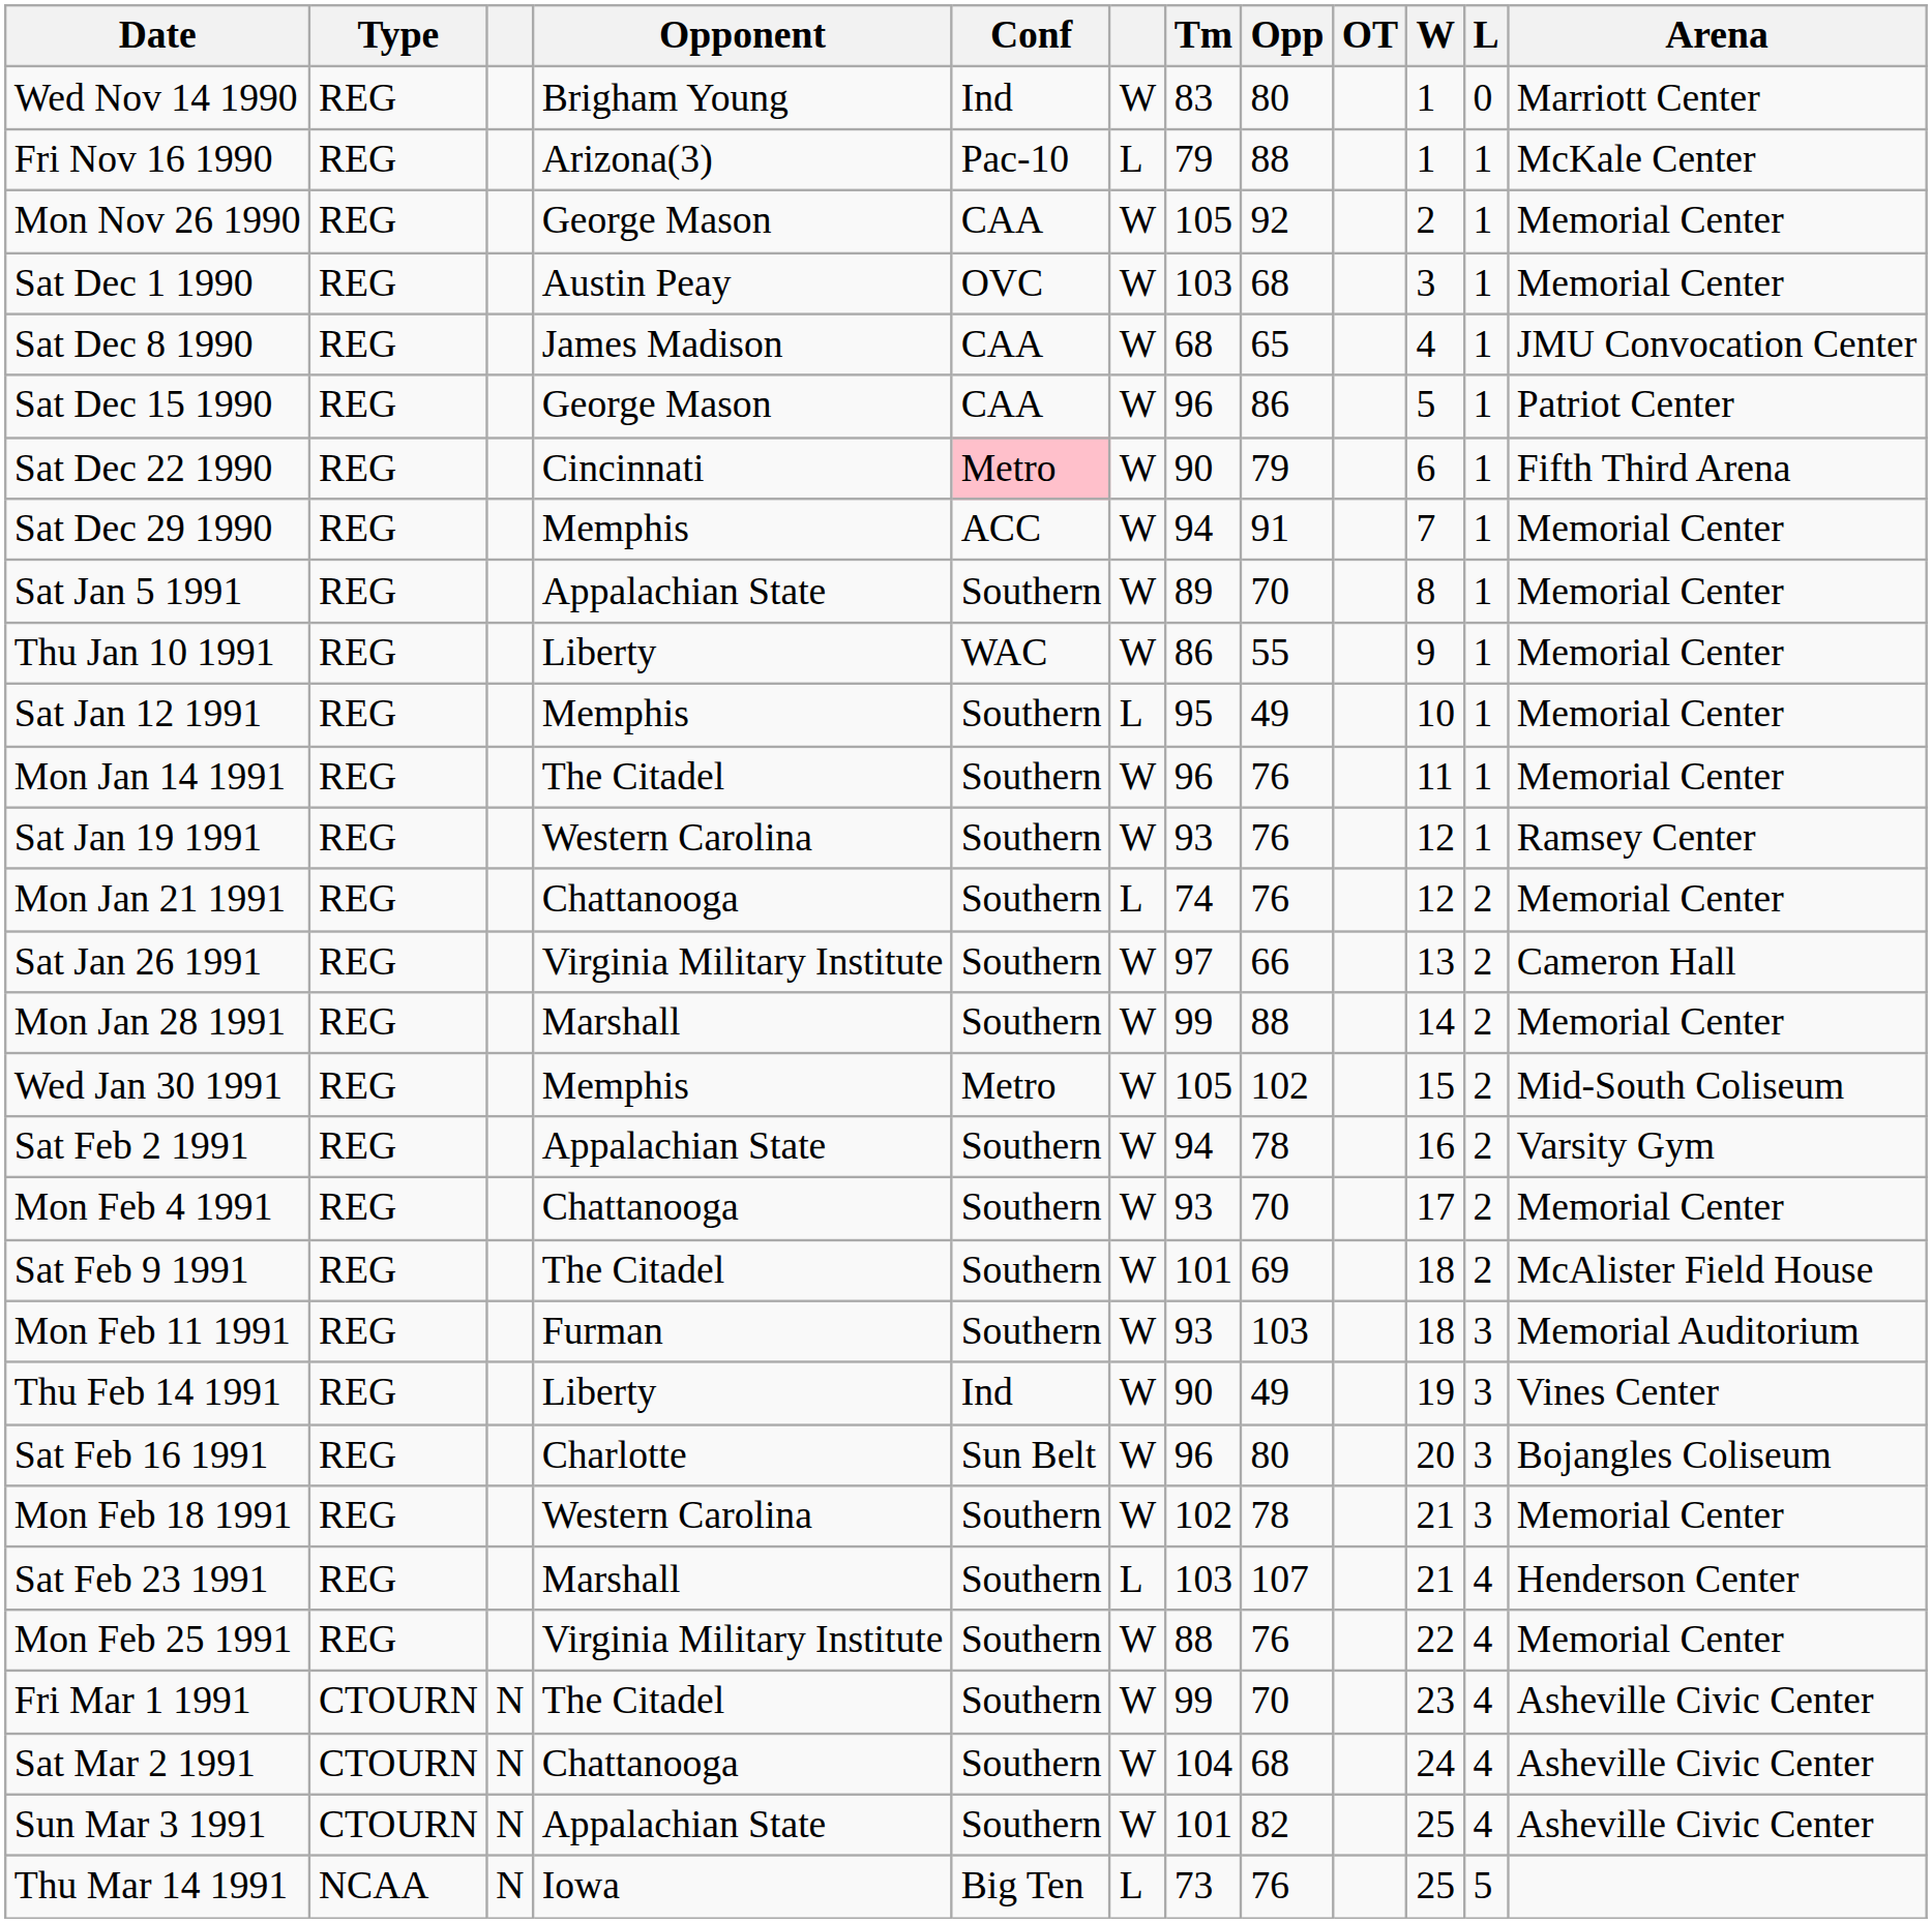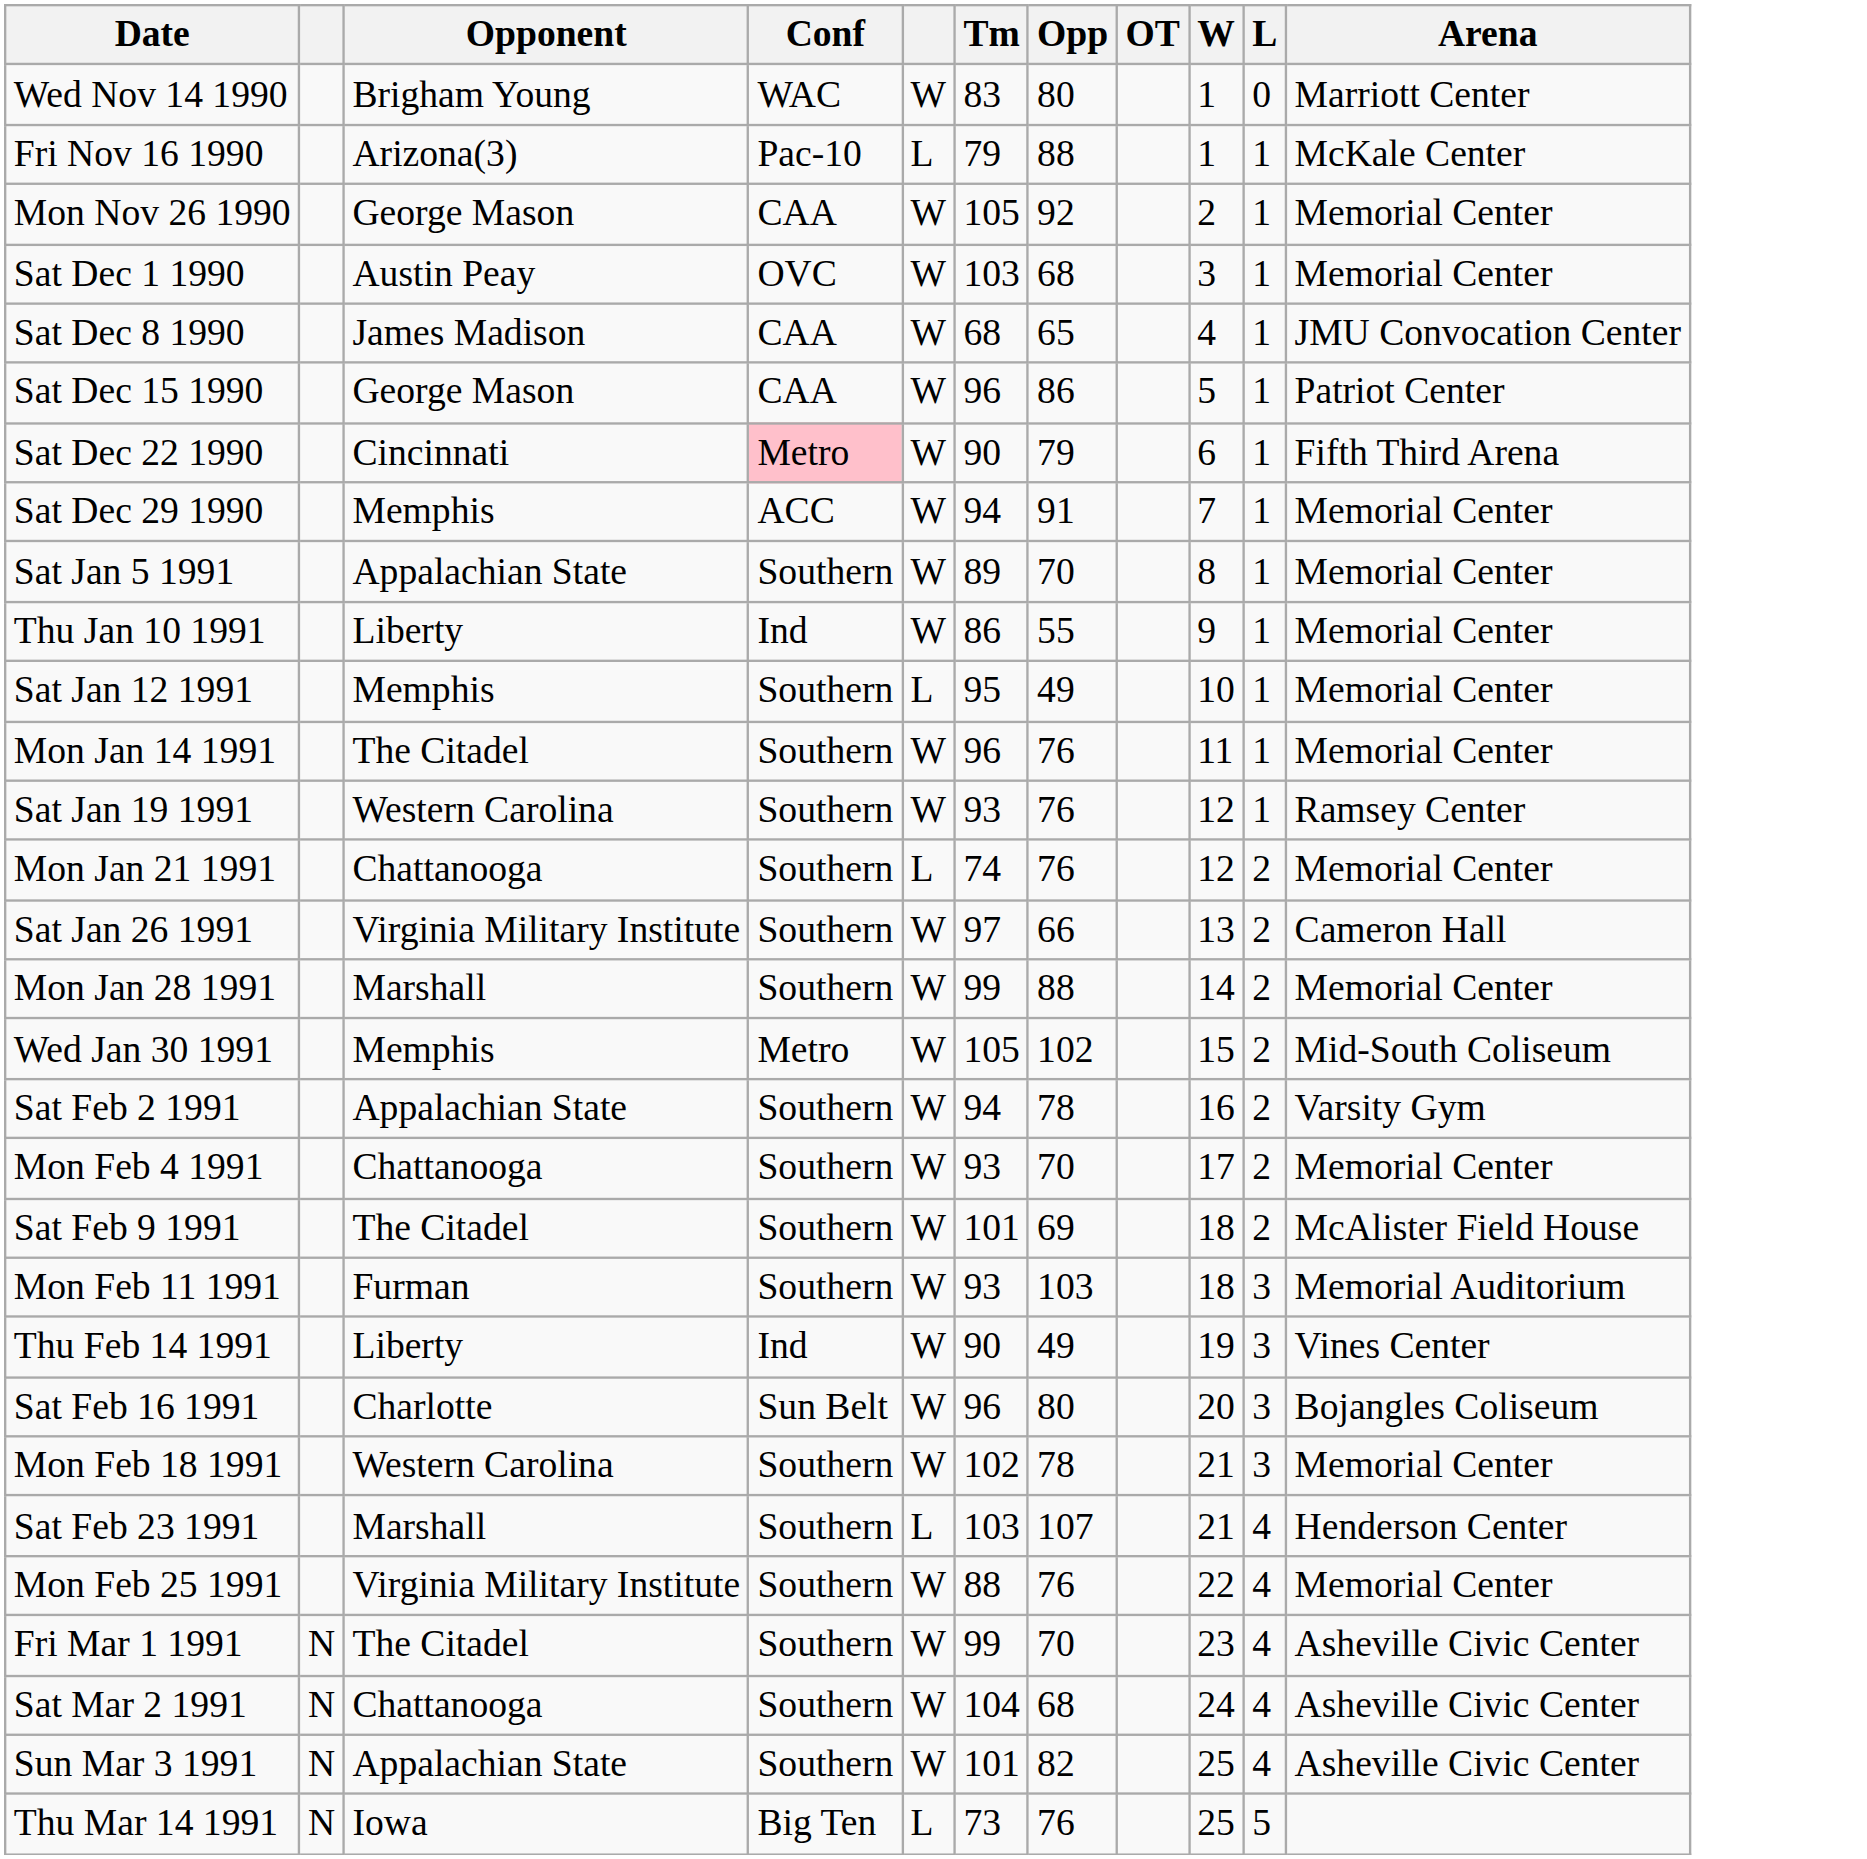 <table class="wikitable sortable">
 <tr>
 <th>Date</th>
-<th>Type</th>
 <th></th>
 <th>Opponent</th>
 <th>Conf</th>
 <th></th>
 <th>Tm</th>
 <th>Opp</th>
 <th>OT</th>
 <th>W</th>
 <th>L</th>
 <th>Arena</th>
 </tr>
 <tr>
 <td>Wed Nov 14 1990</td>
-<td>REG</td>
 <td></td>
 <td>Brigham Young</td>
-<td>Ind</td>
+<td>WAC</td>
 <td>W</td>
 <td>83</td>
 <td>80</td>
 <td></td>
 <td>1</td>
 <td>0</td>
 <td>Marriott Center</td>
 </tr>
 <tr>
 <td>Fri Nov 16 1990</td>
-<td>REG</td>
 <td></td>
 <td>Arizona(3)</td>
 <td>Pac-10</td>
 <td>L</td>
 <td>79</td>
 <td>88</td>
 <td></td>
 <td>1</td>
 <td>1</td>
 <td>McKale Center</td>
 </tr>
 <tr>
 <td>Mon Nov 26 1990</td>
-<td>REG</td>
 <td></td>
 <td>George Mason</td>
 <td>CAA</td>
 <td>W</td>
 <td>105</td>
 <td>92</td>
 <td></td>
 <td>2</td>
 <td>1</td>
 <td>Memorial Center</td>
 </tr>
 <tr>
 <td>Sat Dec 1 1990</td>
-<td>REG</td>
 <td></td>
 <td>Austin Peay</td>
 <td>OVC</td>
 <td>W</td>
 <td>103</td>
 <td>68</td>
 <td></td>
 <td>3</td>
 <td>1</td>
 <td>Memorial Center</td>
 </tr>
 <tr>
 <td>Sat Dec 8 1990</td>
-<td>REG</td>
 <td></td>
 <td>James Madison</td>
 <td>CAA</td>
 <td>W</td>
 <td>68</td>
 <td>65</td>
 <td></td>
 <td>4</td>
 <td>1</td>
 <td>JMU Convocation Center</td>
 </tr>
 <tr>
 <td>Sat Dec 15 1990</td>
-<td>REG</td>
 <td></td>
 <td>George Mason</td>
 <td>CAA</td>
 <td>W</td>
 <td>96</td>
 <td>86</td>
 <td></td>
 <td>5</td>
 <td>1</td>
 <td>Patriot Center</td>
 </tr>
 <tr>
 <td>Sat Dec 22 1990</td>
-<td>REG</td>
 <td></td>
 <td>Cincinnati</td>
 <td style="background: pink;">Metro</td>
 <td>W</td>
 <td>90</td>
 <td>79</td>
 <td></td>
 <td>6</td>
 <td>1</td>
 <td>Fifth Third Arena</td>
 </tr>
 <tr>
 <td>Sat Dec 29 1990</td>
-<td>REG</td>
 <td></td>
 <td>Memphis</td>
 <td>ACC</td>
 <td>W</td>
 <td>94</td>
 <td>91</td>
 <td></td>
 <td>7</td>
 <td>1</td>
 <td>Memorial Center</td>
 </tr>
 <tr>
 <td>Sat Jan 5 1991</td>
-<td>REG</td>
 <td></td>
 <td>Appalachian State</td>
 <td>Southern</td>
 <td>W</td>
 <td>89</td>
 <td>70</td>
 <td></td>
 <td>8</td>
 <td>1</td>
 <td>Memorial Center</td>
 </tr>
 <tr>
 <td>Thu Jan 10 1991</td>
-<td>REG</td>
 <td></td>
 <td>Liberty</td>
-<td>WAC</td>
+<td>Ind</td>
 <td>W</td>
 <td>86</td>
 <td>55</td>
 <td></td>
 <td>9</td>
 <td>1</td>
 <td>Memorial Center</td>
 </tr>
 <tr>
 <td>Sat Jan 12 1991</td>
-<td>REG</td>
 <td></td>
 <td>Memphis</td>
 <td>Southern</td>
 <td>L</td>
 <td>95</td>
 <td>49</td>
 <td></td>
 <td>10</td>
 <td>1</td>
 <td>Memorial Center</td>
 </tr>
 <tr>
 <td>Mon Jan 14 1991</td>
-<td>REG</td>
 <td></td>
 <td>The Citadel</td>
 <td>Southern</td>
 <td>W</td>
 <td>96</td>
 <td>76</td>
 <td></td>
 <td>11</td>
 <td>1</td>
 <td>Memorial Center</td>
 </tr>
 <tr>
 <td>Sat Jan 19 1991</td>
-<td>REG</td>
 <td></td>
 <td>Western Carolina</td>
 <td>Southern</td>
 <td>W</td>
 <td>93</td>
 <td>76</td>
 <td></td>
 <td>12</td>
 <td>1</td>
 <td>Ramsey Center</td>
 </tr>
 <tr>
 <td>Mon Jan 21 1991</td>
-<td>REG</td>
 <td></td>
 <td>Chattanooga</td>
 <td>Southern</td>
 <td>L</td>
 <td>74</td>
 <td>76</td>
 <td></td>
 <td>12</td>
 <td>2</td>
 <td>Memorial Center</td>
 </tr>
 <tr>
 <td>Sat Jan 26 1991</td>
-<td>REG</td>
 <td></td>
 <td>Virginia Military Institute</td>
 <td>Southern</td>
 <td>W</td>
 <td>97</td>
 <td>66</td>
 <td></td>
 <td>13</td>
 <td>2</td>
 <td>Cameron Hall</td>
 </tr>
 <tr>
 <td>Mon Jan 28 1991</td>
-<td>REG</td>
 <td></td>
 <td>Marshall</td>
 <td>Southern</td>
 <td>W</td>
 <td>99</td>
 <td>88</td>
 <td></td>
 <td>14</td>
 <td>2</td>
 <td>Memorial Center</td>
 </tr>
 <tr>
 <td>Wed Jan 30 1991</td>
-<td>REG</td>
 <td></td>
 <td>Memphis</td>
 <td>Metro</td>
 <td>W</td>
 <td>105</td>
 <td>102</td>
 <td></td>
 <td>15</td>
 <td>2</td>
 <td>Mid-South Coliseum</td>
 </tr>
 <tr>
 <td>Sat Feb 2 1991</td>
-<td>REG</td>
 <td></td>
 <td>Appalachian State</td>
 <td>Southern</td>
 <td>W</td>
 <td>94</td>
 <td>78</td>
 <td></td>
 <td>16</td>
 <td>2</td>
 <td>Varsity Gym</td>
 </tr>
 <tr>
 <td>Mon Feb 4 1991</td>
-<td>REG</td>
 <td></td>
 <td>Chattanooga</td>
 <td>Southern</td>
 <td>W</td>
 <td>93</td>
 <td>70</td>
 <td></td>
 <td>17</td>
 <td>2</td>
 <td>Memorial Center</td>
 </tr>
 <tr>
 <td>Sat Feb 9 1991</td>
-<td>REG</td>
 <td></td>
 <td>The Citadel</td>
 <td>Southern</td>
 <td>W</td>
 <td>101</td>
 <td>69</td>
 <td></td>
 <td>18</td>
 <td>2</td>
 <td>McAlister Field House</td>
 </tr>
 <tr>
 <td>Mon Feb 11 1991</td>
-<td>REG</td>
 <td></td>
 <td>Furman</td>
 <td>Southern</td>
 <td>W</td>
 <td>93</td>
 <td>103</td>
 <td></td>
 <td>18</td>
 <td>3</td>
 <td>Memorial Auditorium</td>
 </tr>
 <tr>
 <td>Thu Feb 14 1991</td>
-<td>REG</td>
 <td></td>
 <td>Liberty</td>
 <td>Ind</td>
 <td>W</td>
 <td>90</td>
 <td>49</td>
 <td></td>
 <td>19</td>
 <td>3</td>
 <td>Vines Center</td>
 </tr>
 <tr>
 <td>Sat Feb 16 1991</td>
-<td>REG</td>
 <td></td>
 <td>Charlotte</td>
 <td>Sun Belt</td>
 <td>W</td>
 <td>96</td>
 <td>80</td>
 <td></td>
 <td>20</td>
 <td>3</td>
 <td>Bojangles Coliseum</td>
 </tr>
 <tr>
 <td>Mon Feb 18 1991</td>
-<td>REG</td>
 <td></td>
 <td>Western Carolina</td>
 <td>Southern</td>
 <td>W</td>
 <td>102</td>
 <td>78</td>
 <td></td>
 <td>21</td>
 <td>3</td>
 <td>Memorial Center</td>
 </tr>
 <tr>
 <td>Sat Feb 23 1991</td>
-<td>REG</td>
 <td></td>
 <td>Marshall</td>
 <td>Southern</td>
 <td>L</td>
 <td>103</td>
 <td>107</td>
 <td></td>
 <td>21</td>
 <td>4</td>
 <td>Henderson Center</td>
 </tr>
 <tr>
 <td>Mon Feb 25 1991</td>
-<td>REG</td>
 <td></td>
 <td>Virginia Military Institute</td>
 <td>Southern</td>
 <td>W</td>
 <td>88</td>
 <td>76</td>
 <td></td>
 <td>22</td>
 <td>4</td>
 <td>Memorial Center</td>
 </tr>
 <tr>
 <td>Fri Mar 1 1991</td>
-<td>CTOURN</td>
 <td>N</td>
 <td>The Citadel</td>
 <td>Southern</td>
 <td>W</td>
 <td>99</td>
 <td>70</td>
 <td></td>
 <td>23</td>
 <td>4</td>
 <td>Asheville Civic Center</td>
 </tr>
 <tr>
 <td>Sat Mar 2 1991</td>
-<td>CTOURN</td>
 <td>N</td>
 <td>Chattanooga</td>
 <td>Southern</td>
 <td>W</td>
 <td>104</td>
 <td>68</td>
 <td></td>
 <td>24</td>
 <td>4</td>
 <td>Asheville Civic Center</td>
 </tr>
 <tr>
 <td>Sun Mar 3 1991</td>
-<td>CTOURN</td>
 <td>N</td>
 <td>Appalachian State</td>
 <td>Southern</td>
 <td>W</td>
 <td>101</td>
 <td>82</td>
 <td></td>
 <td>25</td>
 <td>4</td>
 <td>Asheville Civic Center</td>
 </tr>
 <tr>
 <td>Thu Mar 14 1991</td>
-<td>NCAA</td>
 <td>N</td>
 <td>Iowa</td>
 <td>Big Ten</td>
 <td>L</td>
 <td>73</td>
 <td>76</td>
 <td></td>
 <td>25</td>
 <td>5</td>
 <td></td>
 </tr>
 </table>
